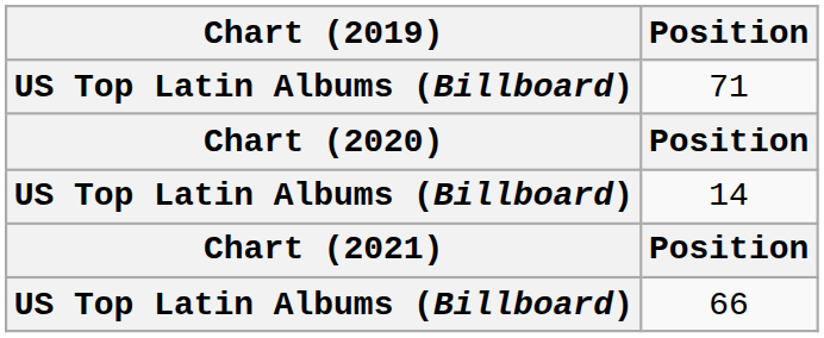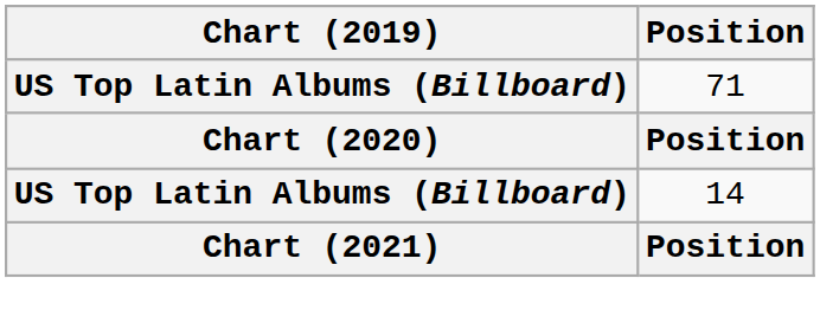 <table class="wikitable plainrowheaders" style="text-align:center">
 <tr>
 <th scope="col">Chart (2019)</th>
 <th scope="col">Position</th>
 </tr>
 <tr>
 <th scope="row">US Top Latin Albums (<em>Billboard</em>)</th>
 <td>71</td>
 </tr>
 <tr>
 <th scope="col">Chart (2020)</th>
 <th scope="col">Position</th>
 </tr>
 <tr>
 <th scope="row">US Top Latin Albums (<em>Billboard</em>)</th>
 <td>14</td>
 </tr>
 <tr>
 <th scope="col">Chart (2021)</th>
 <th scope="col">Position</th>
 </tr>
-<tr>
-<th scope="row">US Top Latin Albums (<em>Billboard</em>)</th>
-<td>66</td>
-</tr>
 </table>
